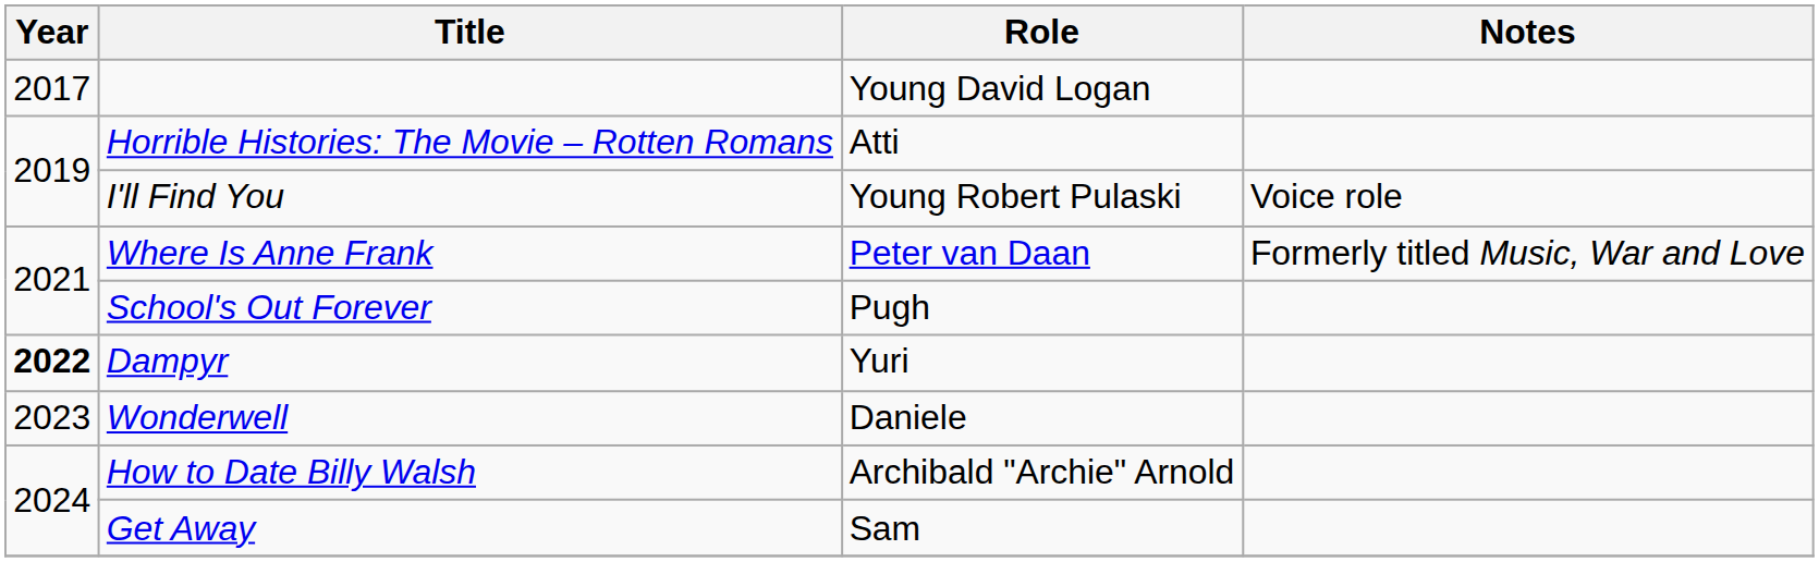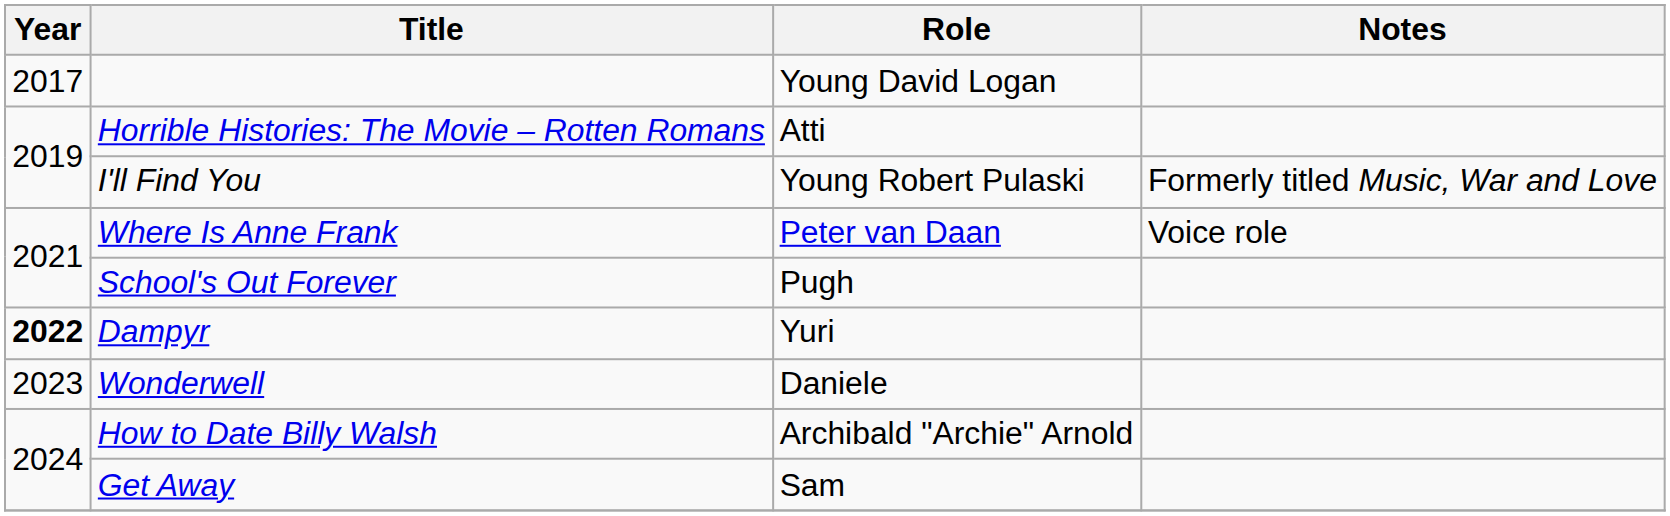 <table class="wikitable">
 <tr>
 <th>Year</th>
 <th>Title</th>
 <th>Role</th>
 <th>Notes</th>
 </tr>
 <tr>
 <td>2017</td>
 <td><em></em></td>
 <td>Young David Logan</td>
 <td></td>
 </tr>
 <tr>
 <td rowspan="2">2019</td>
 <td><em><a href='#'>Horrible Histories: The Movie – Rotten Romans</a></em></td>
 <td>Atti</td>
 <td></td>
 </tr>
 <tr>
 <td><em>I'll Find You</em></td>
 <td>Young Robert Pulaski</td>
-<td>Voice role</td>
+<td>Formerly titled <em>Music, War and Love</em></td>
 </tr>
 <tr>
 <td rowspan="2">2021</td>
 <td><em><a href='#'>Where Is Anne Frank</a></em></td>
 <td><a href='#'>Peter van Daan</a></td>
-<td>Formerly titled <em>Music, War and Love</em></td>
+<td>Voice role</td>
 </tr>
 <tr>
 <td><em><a href='#'>School's Out Forever</a></em></td>
 <td>Pugh</td>
 <td></td>
 </tr>
 <tr>
 <td><strong>2022</strong></td>
 <td><em><a href='#'>Dampyr</a></em></td>
 <td>Yuri</td>
 <td></td>
 </tr>
 <tr>
 <td>2023</td>
 <td><em><a href='#'>Wonderwell</a></em></td>
 <td>Daniele</td>
 <td></td>
 </tr>
 <tr>
 <td rowspan="2">2024</td>
 <td><em><a href='#'>How to Date Billy Walsh</a></em></td>
 <td>Archibald "Archie" Arnold</td>
 <td></td>
 </tr>
 <tr>
 <td><em><a href='#'>Get Away</a></em></td>
 <td>Sam</td>
 <td></td>
 </tr>
 <tr>
 </tr>
 </table>
